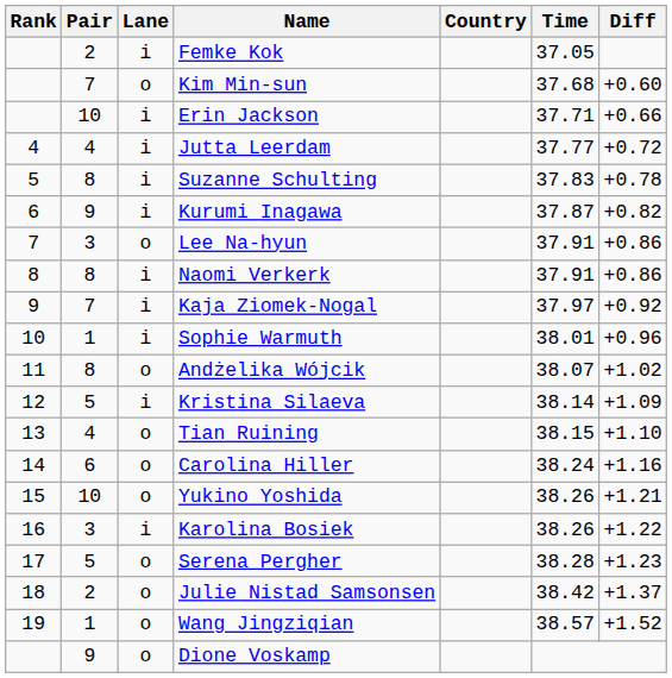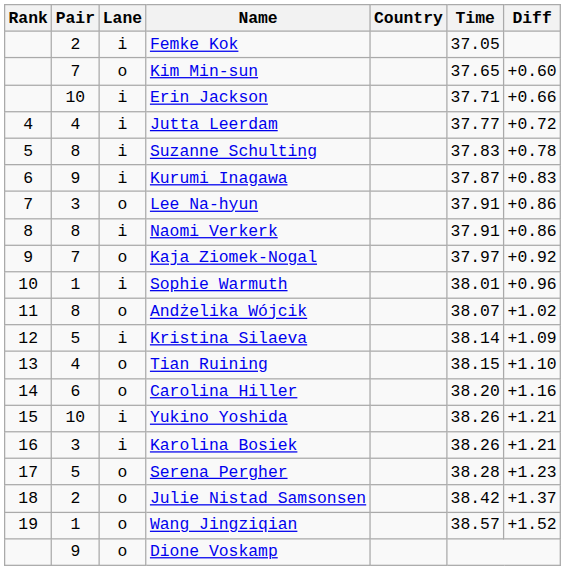 <table class="wikitable sortable" style="text-align:center">
 <tr>
 <th>Rank</th>
 <th>Pair</th>
 <th>Lane</th>
 <th>Name</th>
 <th>Country</th>
 <th>Time</th>
 <th>Diff</th>
 </tr>
 <tr>
 <td></td>
 <td>2</td>
 <td>i</td>
 <td align=left><a href='#'>Femke Kok</a></td>
 <td align=left></td>
 <td>37.05</td>
 <td></td>
 </tr>
 <tr>
 <td></td>
 <td>7</td>
 <td>o</td>
 <td align=left><a href='#'>Kim Min-sun</a></td>
 <td align=left></td>
-<td>37.68</td>
+<td>37.65</td>
 <td>+0.60</td>
 </tr>
 <tr>
 <td></td>
 <td>10</td>
 <td>i</td>
 <td align=left><a href='#'>Erin Jackson</a></td>
 <td align=left></td>
 <td>37.71</td>
 <td>+0.66</td>
 </tr>
 <tr>
 <td>4</td>
 <td>4</td>
 <td>i</td>
 <td align=left><a href='#'>Jutta Leerdam</a></td>
 <td align=left></td>
 <td>37.77</td>
 <td>+0.72</td>
 </tr>
 <tr>
 <td>5</td>
 <td>8</td>
 <td>i</td>
 <td align=left><a href='#'>Suzanne Schulting</a></td>
 <td align=left></td>
 <td>37.83</td>
 <td>+0.78</td>
 </tr>
 <tr>
 <td>6</td>
 <td>9</td>
 <td>i</td>
 <td align=left><a href='#'>Kurumi Inagawa</a></td>
 <td align=left></td>
 <td>37.87</td>
-<td>+0.82</td>
+<td>+0.83</td>
 </tr>
 <tr>
 <td>7</td>
 <td>3</td>
 <td>o</td>
 <td align=left><a href='#'>Lee Na-hyun</a></td>
 <td align=left></td>
 <td>37.91</td>
 <td>+0.86</td>
 </tr>
 <tr>
 <td>8</td>
 <td>8</td>
 <td>i</td>
 <td align=left><a href='#'>Naomi Verkerk</a></td>
 <td align=left></td>
 <td>37.91</td>
 <td>+0.86</td>
 </tr>
 <tr>
 <td>9</td>
 <td>7</td>
-<td>i</td>
+<td>o</td>
 <td align=left><a href='#'>Kaja Ziomek-Nogal</a></td>
 <td align=left></td>
 <td>37.97</td>
 <td>+0.92</td>
 </tr>
 <tr>
 <td>10</td>
 <td>1</td>
 <td>i</td>
 <td align=left><a href='#'>Sophie Warmuth</a></td>
 <td align=left></td>
 <td>38.01</td>
 <td>+0.96</td>
 </tr>
 <tr>
 <td>11</td>
 <td>8</td>
 <td>o</td>
 <td align=left><a href='#'>Andżelika Wójcik</a></td>
 <td align=left></td>
 <td>38.07</td>
 <td>+1.02</td>
 </tr>
 <tr>
 <td>12</td>
 <td>5</td>
 <td>i</td>
 <td align=left><a href='#'>Kristina Silaeva</a></td>
 <td align=left></td>
 <td>38.14</td>
 <td>+1.09</td>
 </tr>
 <tr>
 <td>13</td>
 <td>4</td>
 <td>o</td>
 <td align=left><a href='#'>Tian Ruining</a></td>
 <td align=left></td>
 <td>38.15</td>
 <td>+1.10</td>
 </tr>
 <tr>
 <td>14</td>
 <td>6</td>
 <td>o</td>
 <td align=left><a href='#'>Carolina Hiller</a></td>
 <td align=left></td>
-<td>38.24</td>
+<td>38.20</td>
 <td>+1.16</td>
 </tr>
 <tr>
 <td>15</td>
 <td>10</td>
-<td>o</td>
+<td>i</td>
 <td align=left><a href='#'>Yukino Yoshida</a></td>
 <td align=left></td>
 <td>38.26</td>
 <td>+1.21</td>
 </tr>
 <tr>
 <td>16</td>
 <td>3</td>
 <td>i</td>
 <td align=left><a href='#'>Karolina Bosiek</a></td>
 <td align=left></td>
 <td>38.26</td>
-<td>+1.22</td>
+<td>+1.21</td>
 </tr>
 <tr>
 <td>17</td>
 <td>5</td>
 <td>o</td>
 <td align=left><a href='#'>Serena Pergher</a></td>
 <td align=left></td>
 <td>38.28</td>
 <td>+1.23</td>
 </tr>
 <tr>
 <td>18</td>
 <td>2</td>
 <td>o</td>
 <td align=left><a href='#'>Julie Nistad Samsonsen</a></td>
 <td align=left></td>
 <td>38.42</td>
 <td>+1.37</td>
 </tr>
 <tr>
 <td>19</td>
 <td>1</td>
 <td>o</td>
 <td align=left><a href='#'>Wang Jingziqian</a></td>
 <td align=left></td>
 <td>38.57</td>
 <td>+1.52</td>
 </tr>
 <tr>
 <td></td>
 <td>9</td>
 <td>o</td>
 <td align=left><a href='#'>Dione Voskamp</a></td>
 <td align=left></td>
 <td colspan=2></td>
 </tr>
 </table>
